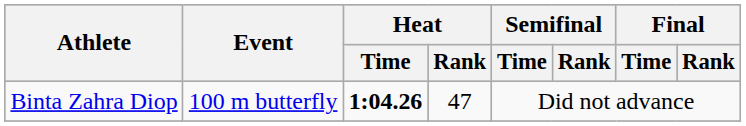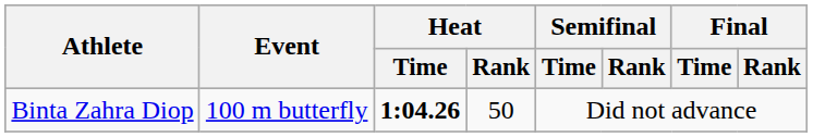 <table class=wikitable style="font-size:90%">
 <tr>
 <th rowspan="2">Athlete</th>
 <th rowspan="2">Event</th>
 <th colspan="2">Heat</th>
 <th colspan="2">Semifinal</th>
 <th colspan="2">Final</th>
 </tr>
 <tr style="font-size:95%">
 <th>Time</th>
 <th>Rank</th>
 <th>Time</th>
 <th>Rank</th>
 <th>Time</th>
 <th>Rank</th>
 </tr>
 <tr align=center>
 <td align=left><a href='#'>Binta Zahra Diop</a></td>
 <td align=left><a href='#'>100 m butterfly</a></td>
 <td><strong>1:04.26</strong></td>
-<td>47</td>
+<td>50</td>
 <td colspan=4>Did not advance</td>
 </tr>
 </table>
